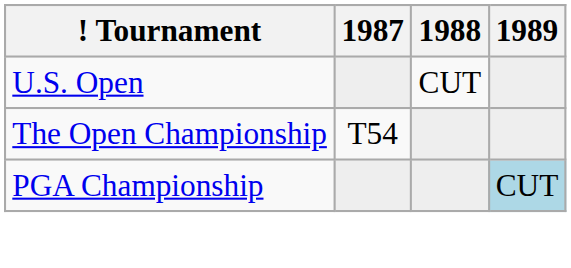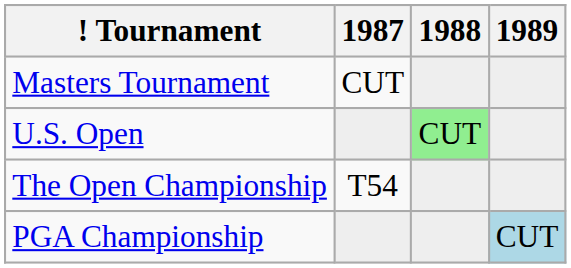 <table class="wikitable" style="font-size:95%;text-align:center;">
 <tr>
 <th>! Tournament</th>
 <th>1987</th>
 <th>1988</th>
 <th>1989</th>
 </tr>
 <tr>
+<td align=left><a href='#'>Masters Tournament</a></td>
+<td>CUT</td>
+<td style="background:#eeeeee;"></td>
+<td style="background:#eeeeee;"></td>
+</tr>
+<tr>
 <td align=left><a href='#'>U.S. Open</a></td>
 <td style="background:#eeeeee;"></td>
-<td>CUT</td>
+<td style="background: lightgreen;">CUT</td>
 <td style="background:#eeeeee;"></td>
 </tr>
 <tr>
 <td align=left><a href='#'>The Open Championship</a></td>
 <td>T54</td>
 <td style="background:#eeeeee;"></td>
 <td style="background:#eeeeee;"></td>
 </tr>
 <tr>
 <td align=left><a href='#'>PGA Championship</a></td>
 <td style="background:#eeeeee;"></td>
 <td style="background:#eeeeee;"></td>
 <td style="background: lightblue;">CUT</td>
 </tr>
 </table>
